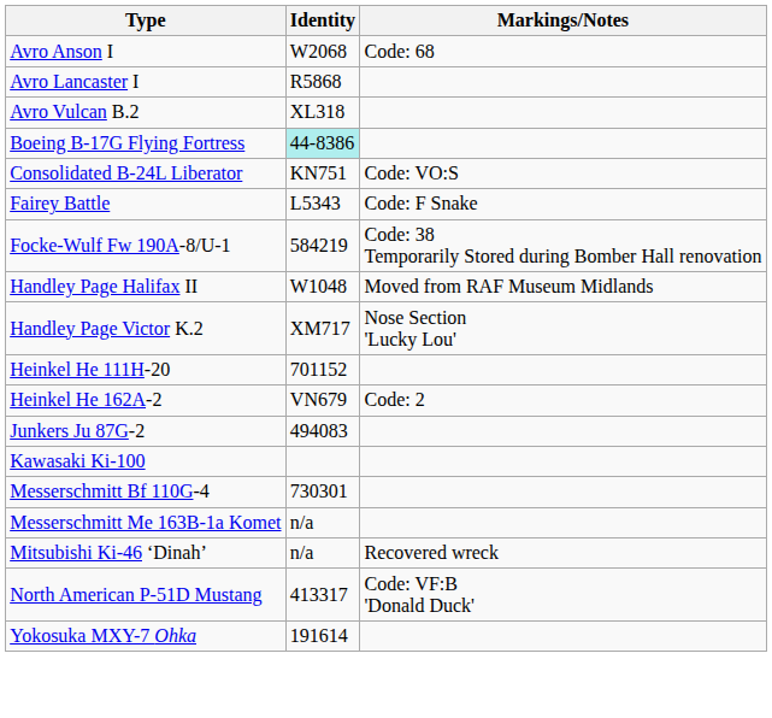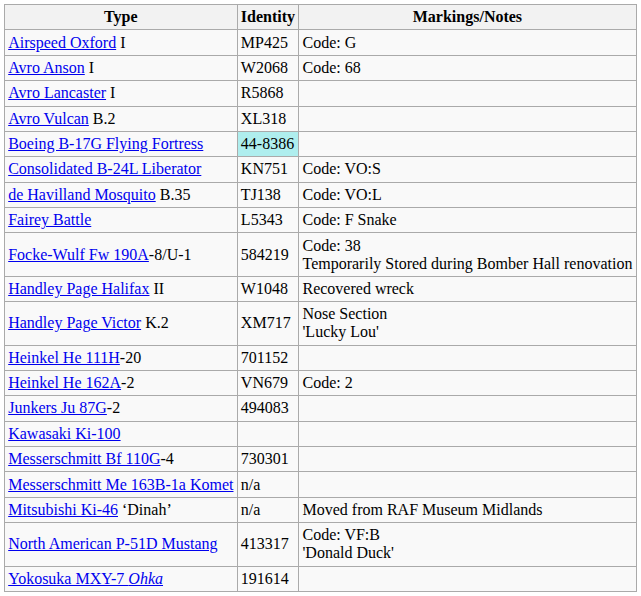 <table class="wikitable sortable">
 <tr>
 <th>Type</th>
 <th>Identity</th>
 <th>Markings/Notes</th>
+</tr>
+<tr>
+<td><a href='#'>Airspeed Oxford</a> I</td>
+<td>MP425</td>
+<td>Code: G</td>
 </tr>
 <tr>
 <td><a href='#'>Avro Anson</a> I</td>
 <td>W2068</td>
 <td>Code: 68</td>
 </tr>
 <tr>
 <td><a href='#'>Avro Lancaster</a> I</td>
 <td>R5868</td>
 <td></td>
 </tr>
 <tr>
 <td><a href='#'>Avro Vulcan</a> B.2</td>
 <td>XL318</td>
 <td></td>
 </tr>
 <tr>
 <td><a href='#'>Boeing B-17G Flying Fortress</a></td>
 <td style="background: paleturquoise;">44-8386</td>
 <td></td>
 </tr>
 <tr>
 <td><a href='#'>Consolidated B-24L Liberator</a></td>
 <td>KN751</td>
 <td>Code: VO:S</td>
 </tr>
 <tr>
+<td><a href='#'>de Havilland Mosquito</a> B.35</td>
+<td>TJ138</td>
+<td>Code: VO:L</td>
+</tr>
+<tr>
 <td><a href='#'>Fairey Battle</a></td>
 <td>L5343</td>
 <td>Code: F Snake</td>
 </tr>
 <tr>
 <td><a href='#'>Focke-Wulf Fw 190A</a>-8/U-1</td>
 <td>584219</td>
 <td>Code: 38<br>Temporarily Stored during Bomber Hall renovation</td>
 </tr>
 <tr>
 <td><a href='#'>Handley Page Halifax</a> II</td>
 <td>W1048</td>
-<td>Moved from RAF Museum Midlands</td>
+<td>Recovered wreck</td>
 </tr>
 <tr>
 <td><a href='#'>Handley Page Victor</a> K.2</td>
 <td>XM717</td>
 <td>Nose Section<br>'Lucky Lou'</td>
 </tr>
 <tr>
 <td><a href='#'>Heinkel He 111H</a>-20</td>
 <td>701152</td>
 <td></td>
 </tr>
 <tr>
 <td><a href='#'>Heinkel He 162A</a>-2</td>
 <td>VN679</td>
 <td>Code: 2</td>
 </tr>
 <tr>
 <td><a href='#'>Junkers Ju 87G</a>-2</td>
 <td>494083</td>
 <td></td>
 </tr>
 <tr>
 <td><a href='#'>Kawasaki Ki-100</a></td>
 <td></td>
 <td></td>
 </tr>
 <tr>
 <td><a href='#'>Messerschmitt Bf 110G</a>-4</td>
 <td>730301</td>
 <td></td>
 </tr>
 <tr>
 <td><a href='#'>Messerschmitt Me 163B-1a Komet</a></td>
 <td>n/a</td>
 <td></td>
 </tr>
 <tr>
 <td><a href='#'>Mitsubishi Ki-46</a> ‘Dinah’</td>
 <td>n/a</td>
-<td>Recovered wreck</td>
+<td>Moved from RAF Museum Midlands</td>
 </tr>
 <tr>
 <td><a href='#'>North American P-51D Mustang</a></td>
 <td>413317</td>
 <td>Code: VF:B<br>'Donald Duck'</td>
 </tr>
 <tr>
 <td><a href='#'>Yokosuka MXY-7 <em>Ohka</em></a></td>
 <td>191614</td>
 <td></td>
 </tr>
 </table>
